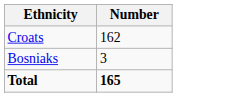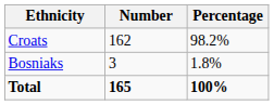 <table class="wikitable">
 <tr>
 <th width="100px">Ethnicity</th>
 <th width="80px">Number</th>
+<th width="80px">Percentage</th>
 </tr>
 <tr>
 <td><a href='#'>Croats</a></td>
 <td>162</td>
+<td>98.2%</td>
 </tr>
 <tr>
 <td><a href='#'>Bosniaks</a></td>
 <td>3</td>
+<td>1.8%</td>
 </tr>
 <tr>
 <td><strong>Total</strong></td>
 <td><strong>165</strong></td>
+<td><strong>100%</strong></td>
 </tr>
 </table>
